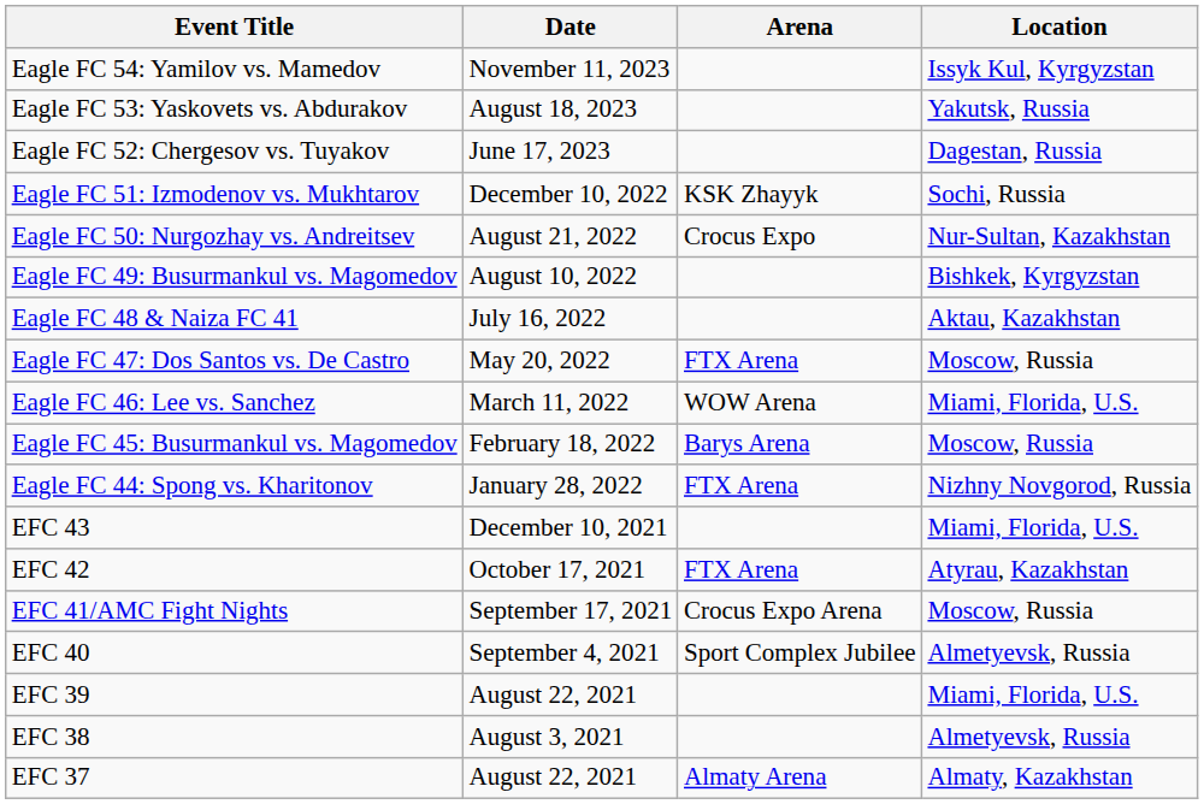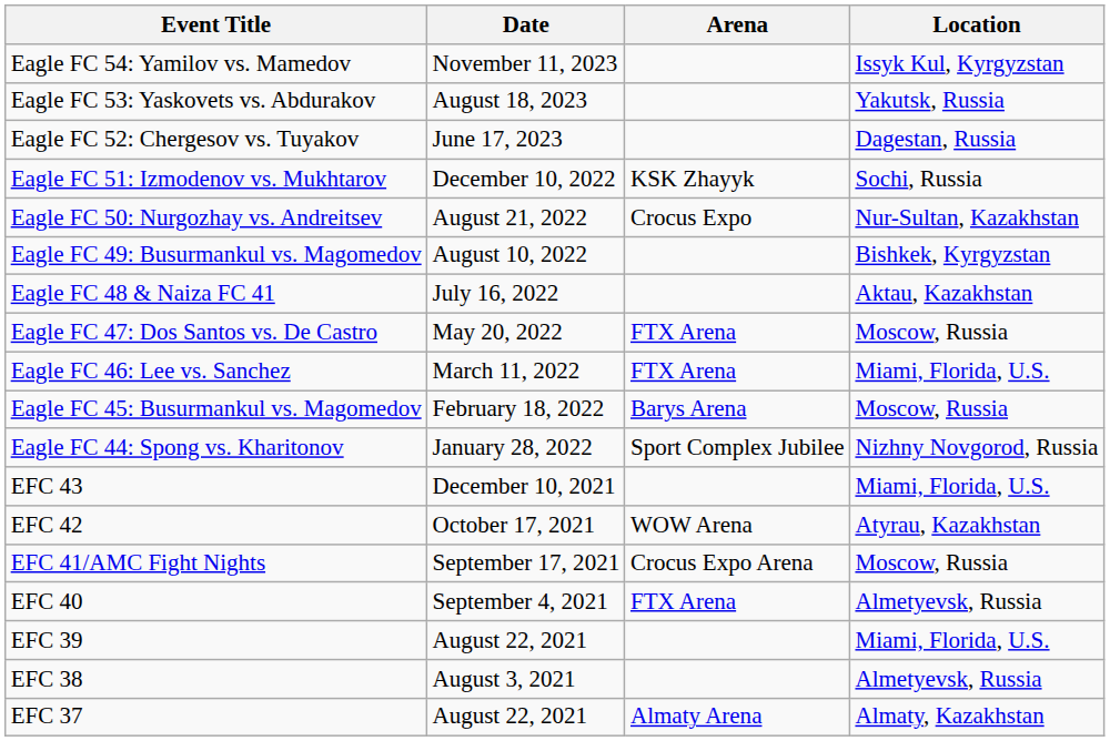 <table class="sortable wikitable succession-box" style="font-size:90%;">
 <tr>
 <th scope="col">Event Title</th>
 <th scope="col">Date</th>
 <th scope="col">Arena</th>
 <th scope="col">Location</th>
 </tr>
 <tr>
 <td>Eagle FC 54: Yamilov vs. Mamedov </td>
 <td>November 11, 2023</td>
 <td></td>
 <td><a href='#'>Issyk Kul</a>, <a href='#'>Kyrgyzstan</a></td>
 </tr>
 <tr>
 <td>Eagle FC 53: Yaskovets vs. Abdurakov</td>
 <td>August 18, 2023</td>
 <td></td>
 <td><a href='#'>Yakutsk</a>, <a href='#'>Russia</a></td>
 </tr>
 <tr>
 <td>Eagle FC 52: Chergesov vs. Tuyakov</td>
 <td>June 17, 2023</td>
 <td></td>
 <td><a href='#'>Dagestan</a>, <a href='#'>Russia</a></td>
 </tr>
 <tr>
 <td><a href='#'>Eagle FC 51: Izmodenov vs. Mukhtarov</a></td>
 <td>December 10, 2022</td>
 <td>KSK Zhayyk</td>
 <td><a href='#'>Sochi</a>, Russia</td>
 </tr>
 <tr>
 <td><a href='#'>Eagle FC 50: Nurgozhay vs. Andreitsev</a></td>
 <td>August 21, 2022</td>
 <td>Crocus Expo</td>
 <td><a href='#'>Nur-Sultan</a>, <a href='#'>Kazakhstan</a></td>
 </tr>
 <tr>
 <td><a href='#'>Eagle FC 49: Busurmankul vs. Magomedov</a></td>
 <td>August 10, 2022</td>
 <td></td>
 <td><a href='#'>Bishkek</a>, <a href='#'>Kyrgyzstan</a></td>
 </tr>
 <tr>
 <td><a href='#'>Eagle FC 48 & Naiza FC 41</a></td>
 <td>July 16, 2022</td>
 <td></td>
 <td><a href='#'>Aktau</a>, <a href='#'>Kazakhstan</a></td>
 </tr>
 <tr>
 <td><a href='#'>Eagle FC 47: Dos Santos vs. De Castro</a></td>
 <td>May 20, 2022</td>
 <td><a href='#'>FTX Arena</a></td>
 <td><a href='#'>Moscow</a>, Russia</td>
 </tr>
 <tr>
 <td><a href='#'>Eagle FC 46: Lee vs. Sanchez</a></td>
 <td>March 11, 2022</td>
-<td>WOW Arena</td>
+<td><a href='#'>FTX Arena</a></td>
 <td><a href='#'>Miami, Florida</a>, <a href='#'>U.S.</a></td>
 </tr>
 <tr>
 <td><a href='#'>Eagle FC 45: Busurmankul vs. Magomedov</a></td>
 <td>February 18, 2022</td>
 <td><a href='#'>Barys Arena</a></td>
 <td><a href='#'>Moscow</a>, <a href='#'>Russia</a></td>
 </tr>
 <tr>
 <td><a href='#'>Eagle FC 44: Spong vs. Kharitonov</a></td>
 <td>January 28, 2022</td>
-<td><a href='#'>FTX Arena</a></td>
+<td>Sport Complex Jubilee</td>
 <td><a href='#'>Nizhny Novgorod</a>, Russia</td>
 </tr>
 <tr>
 <td>EFC 43</td>
 <td>December 10, 2021</td>
 <td></td>
 <td><a href='#'>Miami, Florida</a>, <a href='#'>U.S.</a></td>
 </tr>
 <tr>
 <td>EFC 42</td>
 <td>October 17, 2021</td>
-<td><a href='#'>FTX Arena</a></td>
+<td>WOW Arena</td>
 <td><a href='#'>Atyrau</a>, <a href='#'>Kazakhstan</a></td>
 </tr>
 <tr>
 <td><a href='#'>EFC 41/AMC Fight Nights</a></td>
 <td>September 17, 2021</td>
 <td>Crocus Expo Arena</td>
 <td><a href='#'>Moscow</a>, Russia</td>
 </tr>
 <tr>
 <td>EFC 40</td>
 <td>September 4, 2021</td>
-<td>Sport Complex Jubilee</td>
+<td><a href='#'>FTX Arena</a></td>
 <td><a href='#'>Almetyevsk</a>, Russia</td>
 </tr>
 <tr>
 <td>EFC 39</td>
 <td>August 22, 2021</td>
 <td></td>
 <td><a href='#'>Miami, Florida</a>, <a href='#'>U.S.</a></td>
 </tr>
 <tr>
 <td>EFC 38</td>
 <td>August 3, 2021</td>
 <td></td>
 <td><a href='#'>Almetyevsk</a>, <a href='#'>Russia</a></td>
 </tr>
 <tr>
 <td>EFC 37</td>
 <td>August 22, 2021</td>
 <td><a href='#'>Almaty Arena</a></td>
 <td><a href='#'>Almaty</a>, <a href='#'>Kazakhstan</a></td>
 </tr>
 </table>
